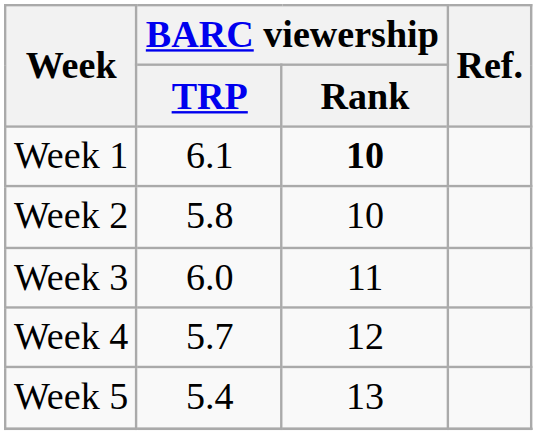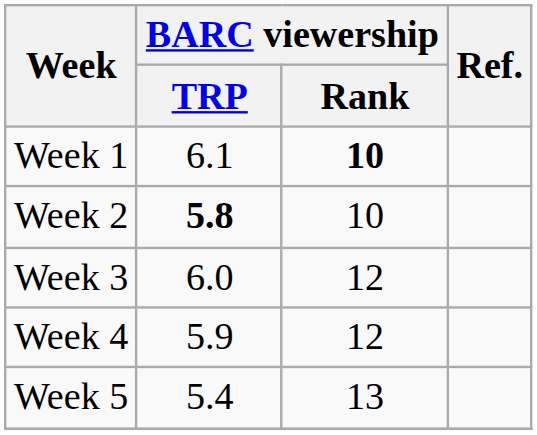 <table class="wikitable mw-collapsible mw-collapsed" style="text-align:center">
 <tr>
 <th rowspan="2">Week</th>
 <th colspan="2"><a href='#'>BARC</a> viewership</th>
 <th rowspan="2">Ref.</th>
 </tr>
 <tr>
 <th><a href='#'>TRP</a></th>
 <th>Rank</th>
 </tr>
 <tr>
 <td>Week 1</td>
 <td>6.1</td>
 <td><strong>10</strong></td>
 <td></td>
 </tr>
 <tr>
 <td>Week 2</td>
-<td>5.8</td>
+<td><strong>5.8</strong></td>
 <td>10</td>
 <td></td>
 </tr>
 <tr>
 <td>Week 3</td>
 <td>6.0</td>
-<td>11</td>
+<td>12</td>
 <td></td>
 </tr>
 <tr>
 <td>Week 4</td>
-<td>5.7</td>
+<td>5.9</td>
 <td>12</td>
 <td></td>
 </tr>
 <tr>
 <td>Week 5</td>
 <td>5.4</td>
 <td>13</td>
 <td></td>
 </tr>
 <tr>
 </tr>
 </table>
